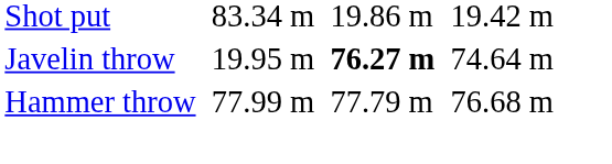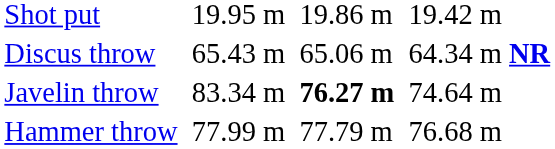 <table>
 <tr>
 </tr>
 <tr>
 <td><a href='#'>Shot put</a></td>
 <td></td>
-<td>83.34 m</td>
+<td>19.95 m</td>
 <td></td>
 <td>19.86 m</td>
 <td></td>
 <td>19.42 m</td>
 </tr>
 <tr>
+<td><a href='#'>Discus throw</a></td>
+<td></td>
+<td>65.43 m</td>
+<td></td>
+<td>65.06 m</td>
+<td></td>
+<td>64.34 m <strong><a href='#'>NR</a></strong></td>
+</tr>
+<tr>
 <td><a href='#'>Javelin throw</a></td>
 <td></td>
-<td>19.95 m</td>
+<td>83.34 m</td>
 <td></td>
 <td><strong>76.27 m</strong></td>
 <td></td>
 <td>74.64 m</td>
 </tr>
 <tr>
 <td><a href='#'>Hammer throw</a></td>
 <td></td>
 <td>77.99 m</td>
 <td></td>
 <td>77.79 m</td>
 <td></td>
 <td>76.68 m</td>
 </tr>
 <tr>
 <th colspan=7></th>
 </tr>
 </table>
